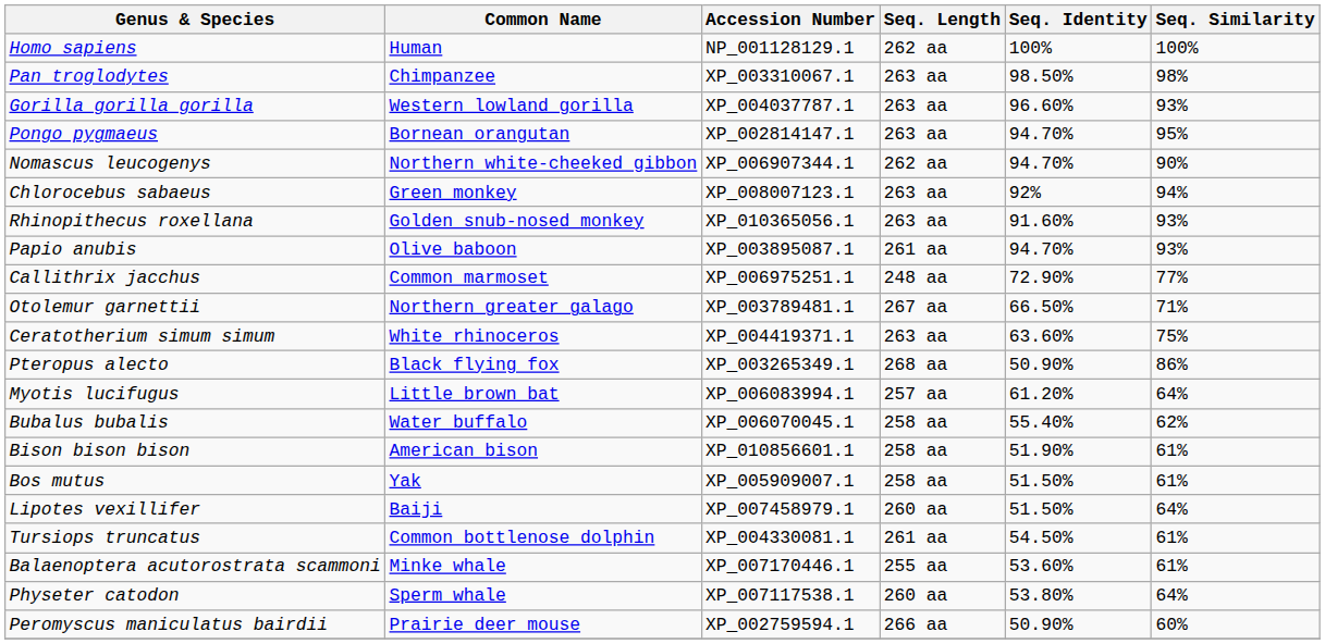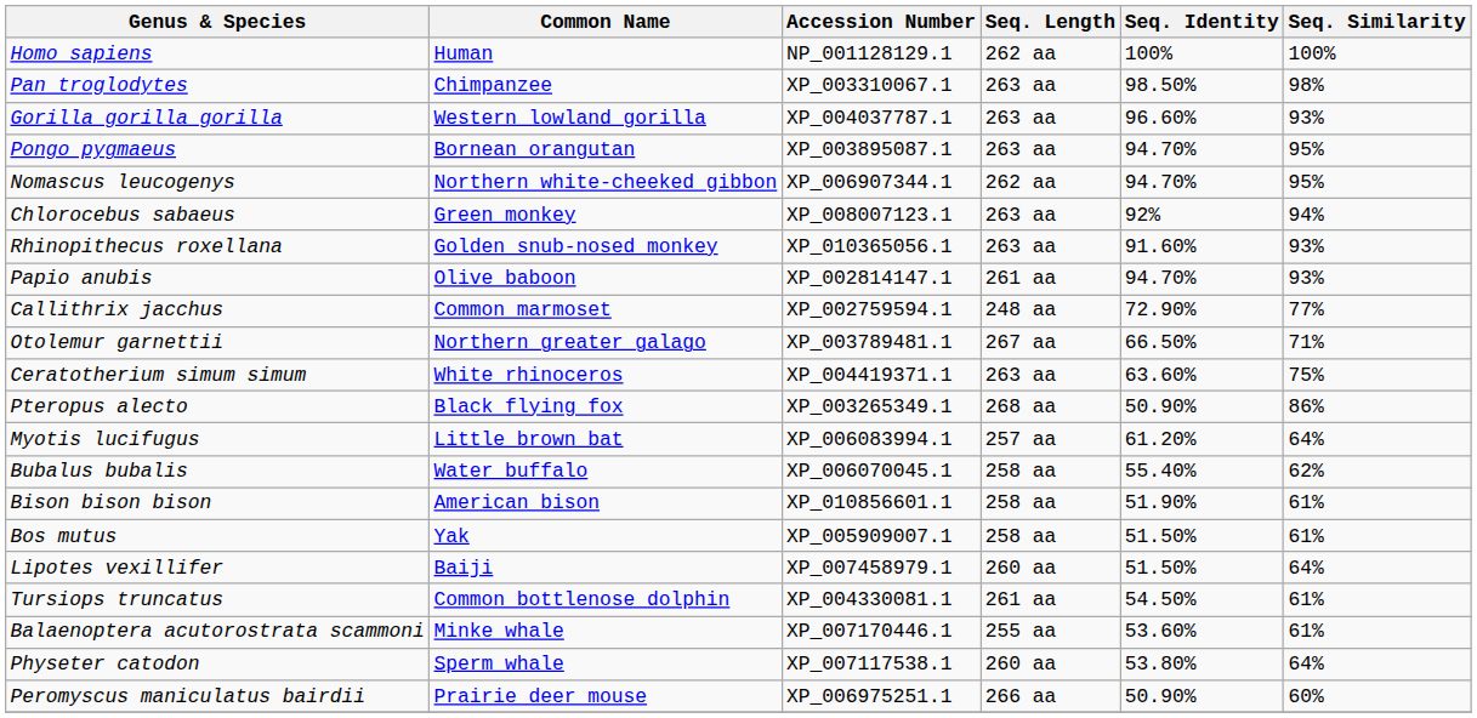 <table class="wikitable">
 <tr>
 <th>Genus & Species</th>
 <th>Common Name</th>
 <th>Accession Number</th>
 <th>Seq. Length</th>
 <th>Seq. Identity</th>
 <th>Seq. Similarity</th>
 </tr>
 <tr>
 <td><em><a href='#'>Homo sapiens</a></em></td>
 <td><a href='#'>Human</a></td>
 <td>NP_001128129.1</td>
 <td>262 aa</td>
 <td>100%</td>
 <td>100%</td>
 </tr>
 <tr>
 <td><em><a href='#'>Pan troglodytes</a></em></td>
 <td><a href='#'>Chimpanzee</a></td>
 <td>XP_003310067.1</td>
 <td>263 aa</td>
 <td>98.50%</td>
 <td>98%</td>
 </tr>
 <tr>
 <td><em><a href='#'>Gorilla gorilla gorilla</a></em></td>
 <td><a href='#'>Western lowland gorilla</a></td>
 <td>XP_004037787.1</td>
 <td>263 aa</td>
 <td>96.60%</td>
 <td>93%</td>
 </tr>
 <tr>
 <td><em><a href='#'>Pongo pygmaeus</a></em></td>
 <td><a href='#'>Bornean orangutan</a></td>
-<td>XP_002814147.1</td>
+<td>XP_003895087.1</td>
 <td>263 aa</td>
 <td>94.70%</td>
 <td>95%</td>
 </tr>
 <tr>
 <td><em>Nomascus leucogenys</em></td>
 <td><a href='#'>Northern white-cheeked gibbon</a></td>
 <td>XP_006907344.1</td>
 <td>262 aa</td>
 <td>94.70%</td>
-<td>90%</td>
+<td>95%</td>
 </tr>
 <tr>
 <td><em>Chlorocebus sabaeus</em></td>
 <td><a href='#'>Green monkey</a></td>
 <td>XP_008007123.1</td>
 <td>263 aa</td>
 <td>92%</td>
 <td>94%</td>
 </tr>
 <tr>
 <td><em>Rhinopithecus roxellana</em></td>
 <td><a href='#'>Golden snub-nosed monkey</a></td>
 <td>XP_010365056.1</td>
 <td>263 aa</td>
 <td>91.60%</td>
 <td>93%</td>
 </tr>
 <tr>
 <td><em>Papio anubis</em></td>
 <td><a href='#'>Olive baboon</a></td>
-<td>XP_003895087.1</td>
+<td>XP_002814147.1</td>
 <td>261 aa</td>
 <td>94.70%</td>
 <td>93%</td>
 </tr>
 <tr>
 <td><em>Callithrix jacchus</em></td>
 <td><a href='#'>Common marmoset</a></td>
-<td>XP_006975251.1</td>
+<td>XP_002759594.1</td>
 <td>248 aa</td>
 <td>72.90%</td>
 <td>77%</td>
 </tr>
 <tr>
 <td><em>Otolemur garnettii</em></td>
 <td><a href='#'>Northern greater galago</a></td>
 <td>XP_003789481.1</td>
 <td>267 aa</td>
 <td>66.50%</td>
 <td>71%</td>
 </tr>
 <tr>
 <td><em>Ceratotherium simum simum</em></td>
 <td><a href='#'>White rhinoceros</a></td>
 <td>XP_004419371.1</td>
 <td>263 aa</td>
 <td>63.60%</td>
 <td>75%</td>
 </tr>
 <tr>
 <td><em>Pteropus alecto</em></td>
 <td><a href='#'>Black flying fox</a></td>
 <td>XP_003265349.1</td>
 <td>268 aa</td>
 <td>50.90%</td>
 <td>86%</td>
 </tr>
 <tr>
 <td><em>Myotis lucifugus</em></td>
 <td><a href='#'>Little brown bat</a></td>
 <td>XP_006083994.1</td>
 <td>257 aa</td>
 <td>61.20%</td>
 <td>64%</td>
 </tr>
 <tr>
 <td><em>Bubalus bubalis</em></td>
 <td><a href='#'>Water buffalo</a></td>
 <td>XP_006070045.1</td>
 <td>258 aa</td>
 <td>55.40%</td>
 <td>62%</td>
 </tr>
 <tr>
 <td><em>Bison bison bison</em></td>
 <td><a href='#'>American bison</a></td>
 <td>XP_010856601.1</td>
 <td>258 aa</td>
 <td>51.90%</td>
 <td>61%</td>
 </tr>
 <tr>
 <td><em>Bos mutus</em></td>
 <td><a href='#'>Yak</a></td>
 <td>XP_005909007.1</td>
 <td>258 aa</td>
 <td>51.50%</td>
 <td>61%</td>
 </tr>
 <tr>
 <td><em>Lipotes vexillifer</em></td>
 <td><a href='#'>Baiji</a></td>
 <td>XP_007458979.1</td>
 <td>260 aa</td>
 <td>51.50%</td>
 <td>64%</td>
 </tr>
 <tr>
 <td><em>Tursiops truncatus</em></td>
 <td><a href='#'>Common bottlenose dolphin</a></td>
 <td>XP_004330081.1</td>
 <td>261 aa</td>
 <td>54.50%</td>
 <td>61%</td>
 </tr>
 <tr>
 <td><em>Balaenoptera acutorostrata scammoni</em></td>
 <td><a href='#'>Minke whale</a></td>
 <td>XP_007170446.1</td>
 <td>255 aa</td>
 <td>53.60%</td>
 <td>61%</td>
 </tr>
 <tr>
 <td><em>Physeter catodon</em></td>
 <td><a href='#'>Sperm whale</a></td>
 <td>XP_007117538.1</td>
 <td>260 aa</td>
 <td>53.80%</td>
 <td>64%</td>
 </tr>
 <tr>
 <td><em>Peromyscus maniculatus bairdii</em></td>
 <td><a href='#'>Prairie deer mouse</a></td>
-<td>XP_002759594.1</td>
+<td>XP_006975251.1</td>
 <td>266 aa</td>
 <td>50.90%</td>
 <td>60%</td>
 </tr>
 <tr>
 </tr>
 </table>
